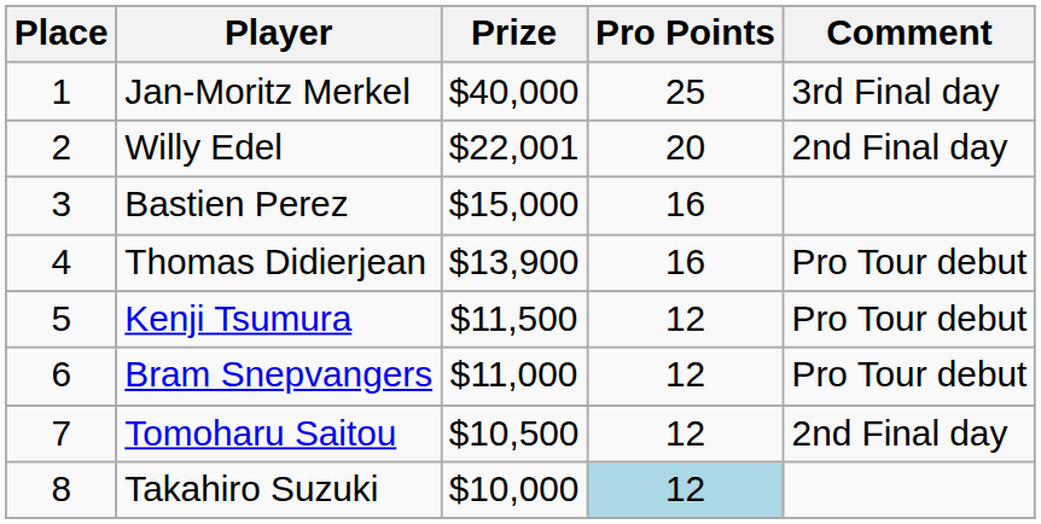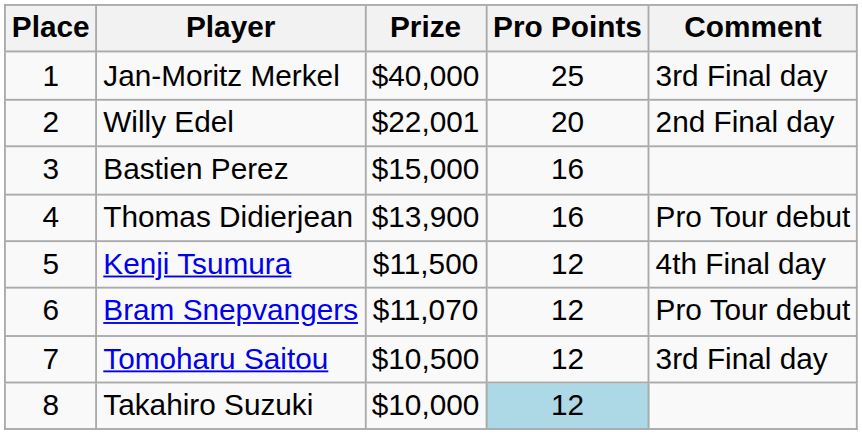 <table class="wikitable">
 <tr>
 <th>Place</th>
 <th>Player</th>
 <th>Prize</th>
 <th>Pro Points</th>
 <th>Comment</th>
 </tr>
 <tr>
 <td align=center>1</td>
 <td> Jan-Moritz Merkel</td>
 <td align=center>$40,000</td>
 <td align=center>25</td>
 <td>3rd Final day</td>
 </tr>
 <tr>
 <td align=center>2</td>
 <td> Willy Edel</td>
 <td align=center>$22,001</td>
 <td align=center>20</td>
 <td>2nd Final day</td>
 </tr>
 <tr>
 <td align=center>3</td>
 <td> Bastien Perez</td>
 <td align=center>$15,000</td>
 <td align=center>16</td>
 <td></td>
 </tr>
 <tr>
 <td align=center>4</td>
 <td> Thomas Didierjean</td>
 <td align=center>$13,900</td>
 <td align=center>16</td>
 <td>Pro Tour debut</td>
 </tr>
 <tr>
 <td align=center>5</td>
 <td> <a href='#'>Kenji Tsumura</a></td>
 <td align=center>$11,500</td>
 <td align=center>12</td>
-<td>Pro Tour debut</td>
+<td>4th Final day</td>
 </tr>
 <tr>
 <td align=center>6</td>
 <td> <a href='#'>Bram Snepvangers</a></td>
-<td align=center>$11,000</td>
+<td align=center>$11,070</td>
 <td align=center>12</td>
 <td>Pro Tour debut</td>
 </tr>
 <tr>
 <td align=center>7</td>
 <td> <a href='#'>Tomoharu Saitou</a></td>
 <td align=center>$10,500</td>
 <td align=center>12</td>
-<td>2nd Final day</td>
+<td>3rd Final day</td>
 </tr>
 <tr>
 <td align=center>8</td>
 <td> Takahiro Suzuki</td>
 <td align=center>$10,000</td>
 <td align=center style="background: lightblue;">12</td>
 <td></td>
 </tr>
 </table>
